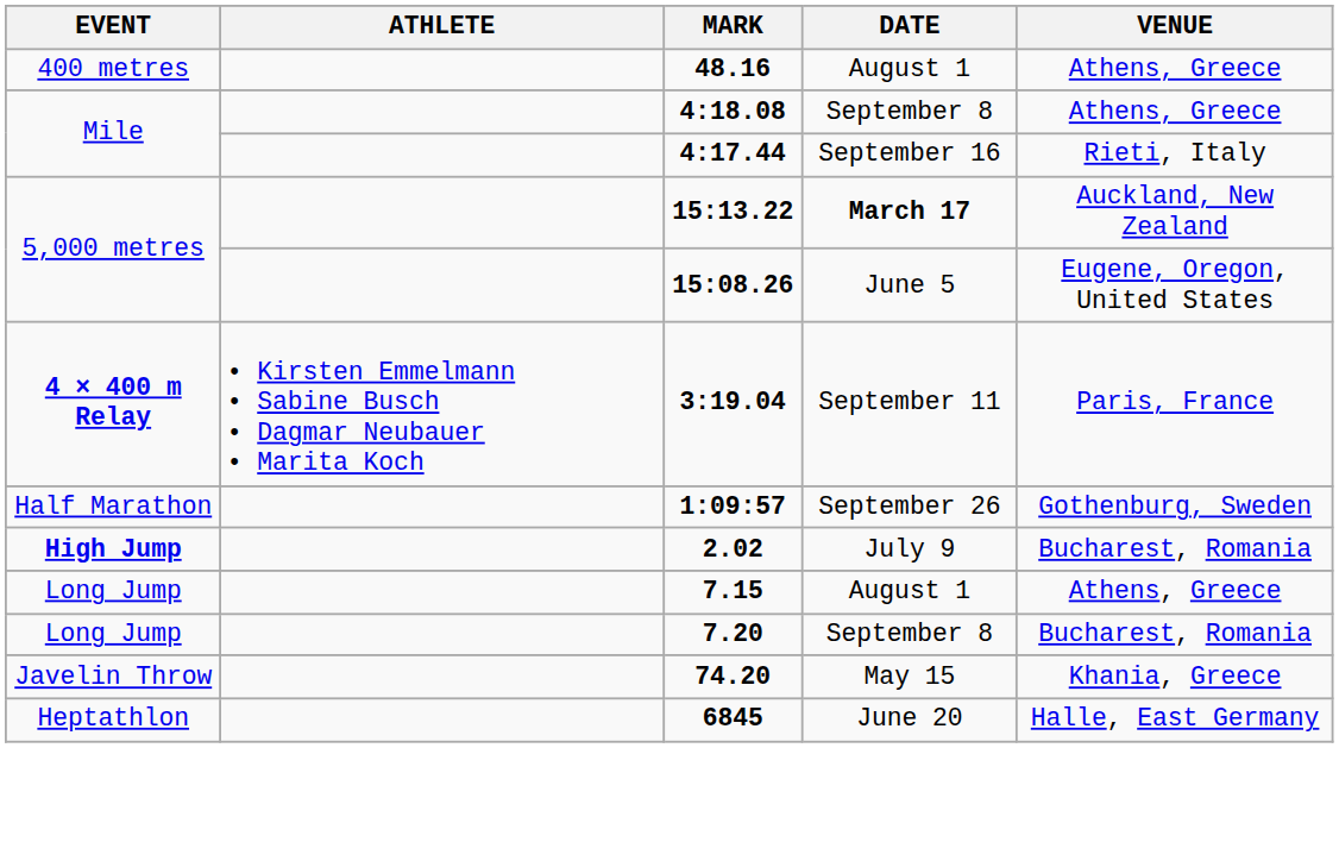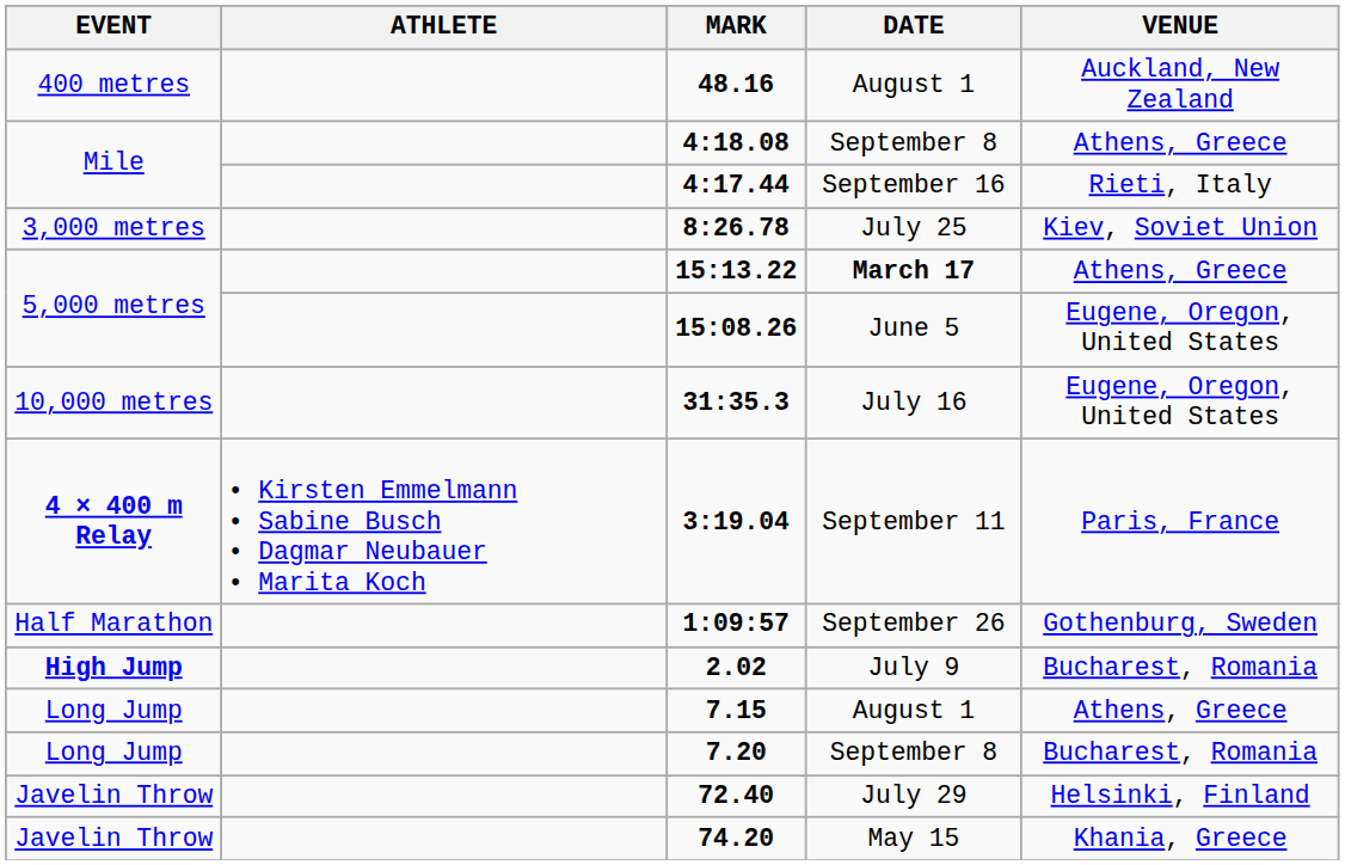 <table class="wikitable" style="border-collapse: collapse; font-size: 90%;">
 <tr>
 <th align="center" style="width: 8em">EVENT</th>
 <th align="center" style="width: 17em">ATHLETE</th>
 <th align="center" style="width: 5em">MARK</th>
 <th align="center" style="width: 8em">DATE</th>
 <th align="center" style="width: 12em">VENUE</th>
 </tr>
 <tr>
 <td align="center"><a href='#'>400 metres</a></td>
 <td></td>
 <td align="center"><strong>48.16</strong></td>
 <td align="center">August 1</td>
-<td align="center"><a href='#'>Athens, Greece</a></td>
+<td align="center"><a href='#'>Auckland, New Zealand</a></td>
 </tr>
 <tr>
 <td rowspan=2 align="center"><a href='#'>Mile</a></td>
 <td></td>
 <td align="center"><strong>4:18.08</strong></td>
 <td align="center">September 8</td>
 <td align="center"><a href='#'>Athens, Greece</a></td>
 </tr>
 <tr>
 <td></td>
 <td align="center"><strong>4:17.44</strong></td>
 <td align="center">September 16</td>
 <td align="center"><a href='#'>Rieti</a>, Italy</td>
 </tr>
 <tr>
+<td align="center"><a href='#'>3,000 metres</a></td>
+<td></td>
+<td align="center"><strong>8:26.78</strong></td>
+<td align="center">July 25</td>
+<td align="center"><a href='#'>Kiev</a>, <a href='#'>Soviet Union</a></td>
+</tr>
+<tr>
 <td rowspan=2 align="center"><a href='#'>5,000 metres</a></td>
 <td></td>
 <td align="center"><strong>15:13.22</strong></td>
 <td align="center"><strong>March 17</strong></td>
-<td align="center"><a href='#'>Auckland, New Zealand</a></td>
+<td align="center"><a href='#'>Athens, Greece</a></td>
 </tr>
 <tr>
 <td></td>
 <td align="center"><strong>15:08.26</strong></td>
 <td align="center">June 5</td>
+<td align="center"><a href='#'>Eugene, Oregon</a>, United States</td>
+</tr>
+<tr>
+<td align="center"><a href='#'>10,000 metres</a></td>
+<td></td>
+<td align="center"><strong>31:35.3</strong></td>
+<td align="center">July 16</td>
 <td align="center"><a href='#'>Eugene, Oregon</a>, United States</td>
 </tr>
 <tr>
 <td align="center"><strong><a href='#'>4 × 400 m Relay</a></strong></td>
 <td><strong></strong><br>• <a href='#'>Kirsten Emmelmann</a><br>• <a href='#'>Sabine Busch</a><br>• <a href='#'>Dagmar Neubauer</a><br>• <a href='#'>Marita Koch</a></td>
 <td align="center"><strong>3:19.04</strong></td>
 <td align="center">September 11</td>
 <td align="center"><a href='#'>Paris, France</a></td>
 </tr>
 <tr>
 <td align="center"><a href='#'>Half Marathon</a></td>
 <td></td>
 <td align="center"><strong>1:09:57</strong></td>
 <td align="center">September 26</td>
 <td align="center"><a href='#'>Gothenburg, Sweden</a></td>
 </tr>
 <tr>
 <td align="center"><strong><a href='#'>High Jump</a></strong></td>
 <td></td>
 <td align="center"><strong>2.02</strong></td>
 <td align="center">July 9</td>
 <td align="center"><a href='#'>Bucharest</a>, <a href='#'>Romania</a></td>
 </tr>
 <tr>
 <td align="center"><a href='#'>Long Jump</a></td>
 <td></td>
 <td align="center"><strong>7.15</strong></td>
 <td align="center">August 1</td>
 <td align="center"><a href='#'>Athens</a>, <a href='#'>Greece</a></td>
 </tr>
 <tr>
 <td align="center"><a href='#'>Long Jump</a></td>
 <td></td>
 <td align="center"><strong>7.20</strong></td>
 <td align="center">September 8</td>
 <td align="center"><a href='#'>Bucharest</a>, <a href='#'>Romania</a></td>
 </tr>
 <tr>
 <td align="center"><a href='#'>Javelin Throw</a></td>
 <td></td>
+<td align="center"><strong>72.40</strong></td>
+<td align="center">July 29</td>
+<td align="center"><a href='#'>Helsinki</a>, <a href='#'>Finland</a></td>
+</tr>
+<tr>
+<td align="center"><a href='#'>Javelin Throw</a></td>
+<td></td>
 <td align="center"><strong>74.20</strong></td>
 <td align="center">May 15</td>
 <td align="center"><a href='#'>Khania</a>, <a href='#'>Greece</a></td>
 </tr>
-<tr>
-<td align="center"><a href='#'>Heptathlon</a></td>
-<td></td>
-<td align="center"><strong>6845</strong></td>
-<td align="center">June 20</td>
-<td align="center"><a href='#'>Halle</a>, <a href='#'>East Germany</a></td>
-</tr>
 </table>
